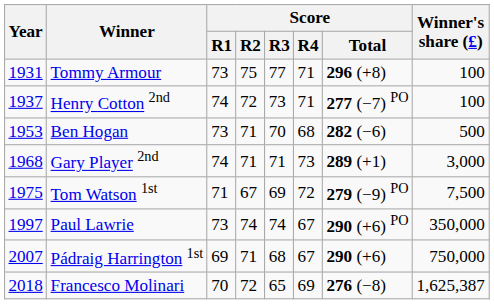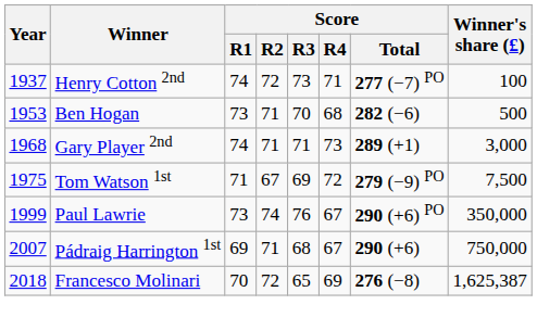 <table class="wikitable">
 <tr>
 <th rowspan=2>Year</th>
 <th rowspan=2>Winner</th>
 <th colspan=5>Score</th>
 <th rowspan=2>Winner's<br>share (<a href='#'>£</a>)</th>
 </tr>
 <tr>
 <th>R1</th>
 <th>R2</th>
 <th>R3</th>
 <th>R4</th>
 <th>Total</th>
-</tr>
-<tr>
-<td><a href='#'>1931</a></td>
-<td> <a href='#'>Tommy Armour</a> </td>
-<td>73</td>
-<td>75</td>
-<td>77</td>
-<td>71</td>
-<td><strong>296</strong> (+8)</td>
-<td align=right>100</td>
 </tr>
 <tr>
 <td><a href='#'>1937</a></td>
 <td> <a href='#'>Henry Cotton</a> <sup>2nd</sup></td>
 <td>74</td>
 <td>72</td>
 <td>73</td>
 <td>71</td>
 <td><strong>277</strong> (−7) <sup>PO</sup></td>
 <td align=right>100</td>
 </tr>
 <tr>
 <td><a href='#'>1953</a></td>
 <td> <a href='#'>Ben Hogan</a> </td>
 <td>73</td>
 <td>71</td>
 <td>70</td>
 <td>68</td>
 <td><strong>282</strong> (−6)</td>
 <td align=right>500</td>
 </tr>
 <tr>
 <td><a href='#'>1968</a></td>
 <td> <a href='#'>Gary Player</a> <sup>2nd</sup></td>
 <td>74</td>
 <td>71</td>
 <td>71</td>
 <td>73</td>
 <td><strong>289</strong> (+1)</td>
 <td align=right>3,000</td>
 </tr>
 <tr>
 <td><a href='#'>1975</a></td>
 <td> <a href='#'>Tom Watson</a> <sup>1st</sup></td>
 <td>71</td>
 <td>67</td>
 <td>69</td>
 <td>72</td>
 <td><strong>279</strong> (−9) <sup>PO</sup></td>
 <td align=right>7,500</td>
 </tr>
 <tr>
-<td><a href='#'>1997</a></td>
+<td><a href='#'>1999</a></td>
 <td> <a href='#'>Paul Lawrie</a> </td>
 <td>73</td>
 <td>74</td>
-<td>74</td>
+<td>76</td>
 <td>67</td>
 <td><strong>290</strong> (+6) <sup>PO</sup></td>
 <td align=right>350,000</td>
 </tr>
 <tr>
 <td><a href='#'>2007</a></td>
 <td> <a href='#'>Pádraig Harrington</a> <sup>1st</sup></td>
 <td>69</td>
 <td>71</td>
 <td>68</td>
 <td>67</td>
 <td><strong>290</strong> (+6)</td>
 <td align=right>750,000</td>
 </tr>
 <tr>
 <td><a href='#'>2018</a></td>
 <td> <a href='#'>Francesco Molinari</a></td>
 <td>70</td>
 <td>72</td>
 <td>65</td>
 <td>69</td>
 <td><strong>276</strong> (−8)</td>
 <td>1,625,387</td>
 </tr>
 </table>
